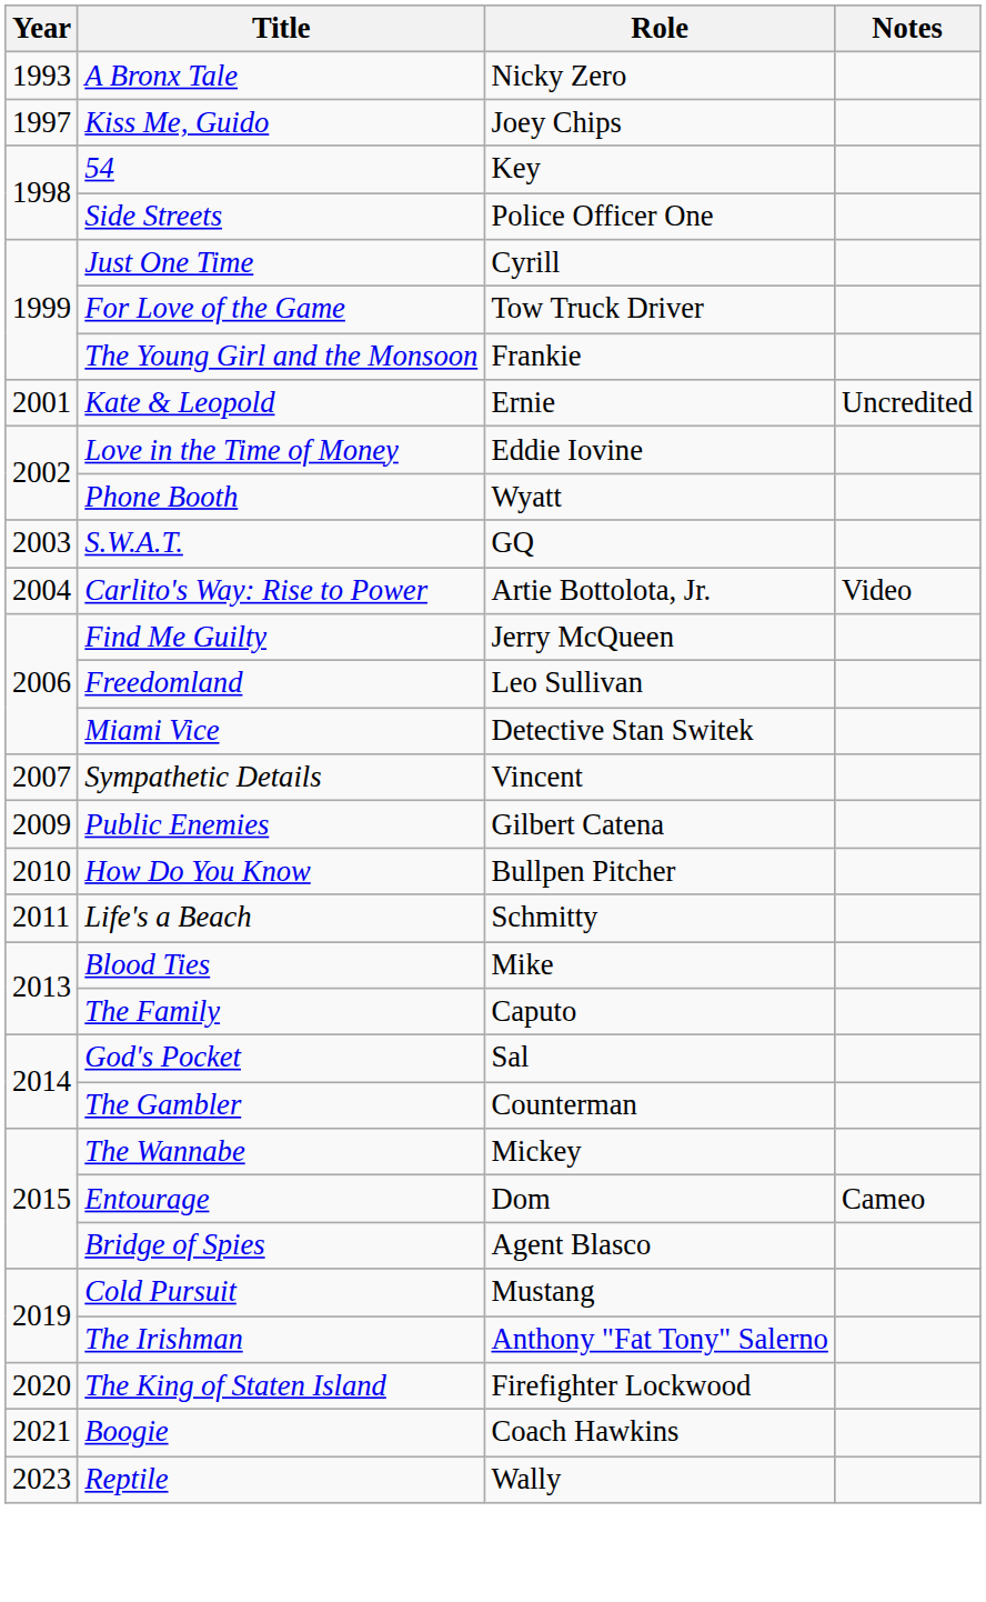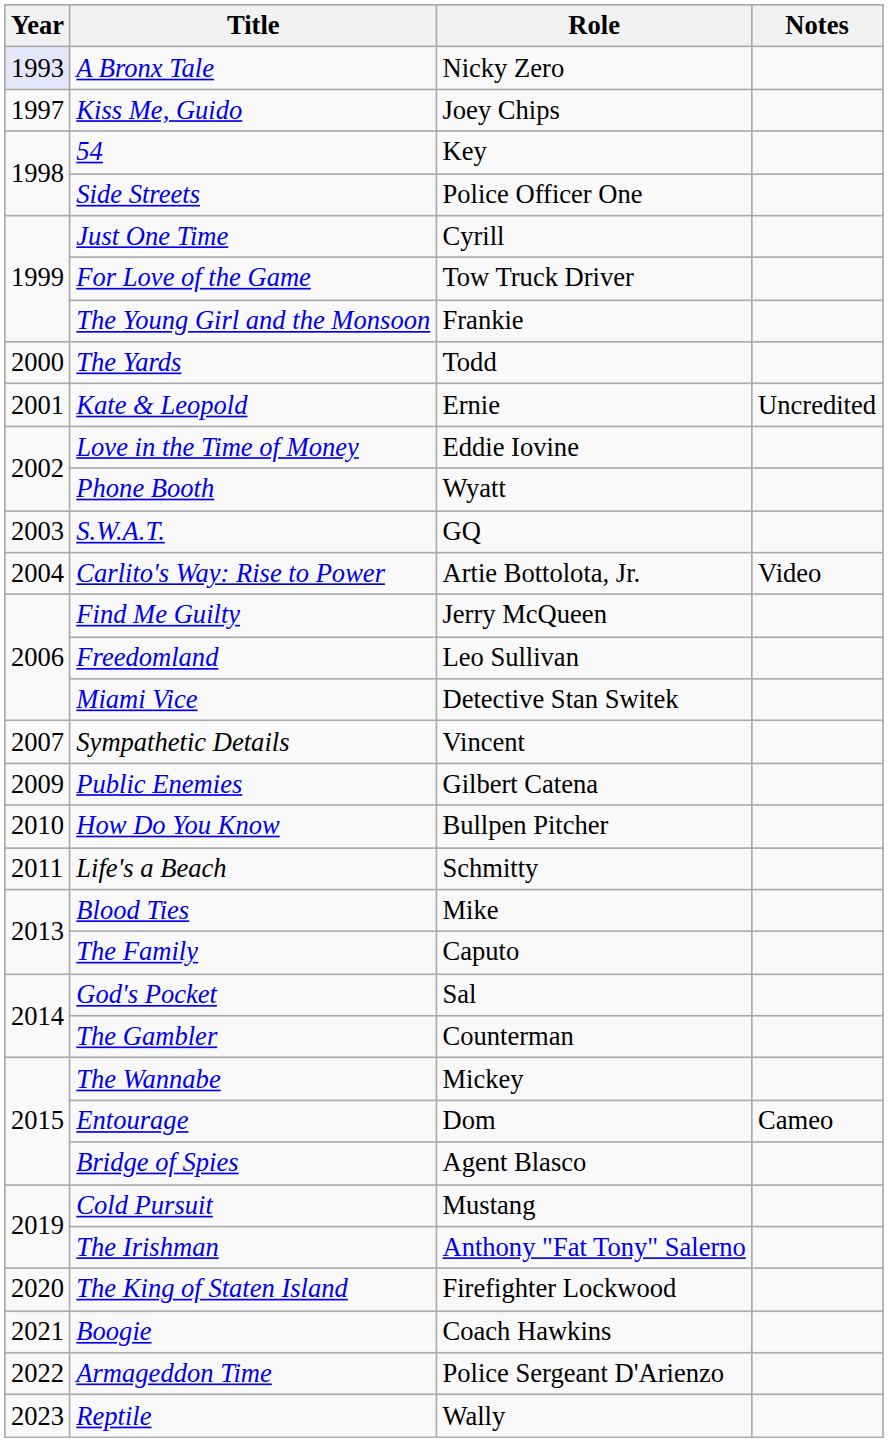 <table class="wikitable sortable">
 <tr>
 <th>Year</th>
 <th>Title</th>
 <th>Role</th>
 <th>Notes</th>
 </tr>
 <tr>
-<td>1993</td>
+<td style="background: lavender;">1993</td>
 <td><em><a href='#'>A Bronx Tale</a></em></td>
 <td>Nicky Zero</td>
 <td></td>
 </tr>
 <tr>
 <td>1997</td>
 <td><em><a href='#'>Kiss Me, Guido</a></em></td>
 <td>Joey Chips</td>
 <td></td>
 </tr>
 <tr>
 <td rowspan="2">1998</td>
 <td><em><a href='#'>54</a></em></td>
 <td>Key</td>
 <td></td>
 </tr>
 <tr>
 <td><em><a href='#'>Side Streets</a></em></td>
 <td>Police Officer One</td>
 <td></td>
 </tr>
 <tr>
 <td rowspan="3">1999</td>
 <td><em><a href='#'>Just One Time</a></em></td>
 <td>Cyrill</td>
 <td></td>
 </tr>
 <tr>
 <td><em><a href='#'>For Love of the Game</a></em></td>
 <td>Tow Truck Driver</td>
 <td></td>
 </tr>
 <tr>
 <td><em><a href='#'>The Young Girl and the Monsoon</a></em></td>
 <td>Frankie</td>
+<td></td>
+</tr>
+<tr>
+<td>2000</td>
+<td><em><a href='#'>The Yards</a></em></td>
+<td>Todd</td>
 <td></td>
 </tr>
 <tr>
 <td>2001</td>
 <td><em><a href='#'>Kate & Leopold</a></em></td>
 <td>Ernie</td>
 <td>Uncredited</td>
 </tr>
 <tr>
 <td rowspan="2">2002</td>
 <td><em><a href='#'>Love in the Time of Money</a></em></td>
 <td>Eddie Iovine</td>
 <td></td>
 </tr>
 <tr>
 <td><em><a href='#'>Phone Booth</a></em></td>
 <td>Wyatt</td>
 <td></td>
 </tr>
 <tr>
 <td>2003</td>
 <td><em><a href='#'>S.W.A.T.</a></em></td>
 <td>GQ</td>
 <td></td>
 </tr>
 <tr>
 <td>2004</td>
 <td><em><a href='#'>Carlito's Way: Rise to Power</a></em></td>
 <td>Artie Bottolota, Jr.</td>
 <td>Video</td>
 </tr>
 <tr>
 <td rowspan="3">2006</td>
 <td><em><a href='#'>Find Me Guilty</a></em></td>
 <td>Jerry McQueen</td>
 <td></td>
 </tr>
 <tr>
 <td><em><a href='#'>Freedomland</a></em></td>
 <td>Leo Sullivan</td>
 <td></td>
 </tr>
 <tr>
 <td><em><a href='#'>Miami Vice</a></em></td>
 <td>Detective Stan Switek</td>
 <td></td>
 </tr>
 <tr>
 <td>2007</td>
 <td><em>Sympathetic Details</em></td>
 <td>Vincent</td>
 <td></td>
 </tr>
 <tr>
 <td>2009</td>
 <td><em><a href='#'>Public Enemies</a></em></td>
 <td>Gilbert Catena</td>
 <td></td>
 </tr>
 <tr>
 <td>2010</td>
 <td><em><a href='#'>How Do You Know</a></em></td>
 <td>Bullpen Pitcher</td>
 <td></td>
 </tr>
 <tr>
 <td>2011</td>
 <td><em>Life's a Beach</em></td>
 <td>Schmitty</td>
 <td></td>
 </tr>
 <tr>
 <td rowspan="2">2013</td>
 <td><em><a href='#'>Blood Ties</a></em></td>
 <td>Mike</td>
 <td></td>
 </tr>
 <tr>
 <td><em><a href='#'>The Family</a></em></td>
 <td>Caputo</td>
 <td></td>
 </tr>
 <tr>
 <td rowspan="2">2014</td>
 <td><em><a href='#'>God's Pocket</a></em></td>
 <td>Sal</td>
 <td></td>
 </tr>
 <tr>
 <td><em><a href='#'>The Gambler</a></em></td>
 <td>Counterman</td>
 <td></td>
 </tr>
 <tr>
 <td rowspan="3">2015</td>
 <td><em><a href='#'>The Wannabe</a></em></td>
 <td>Mickey</td>
 <td></td>
 </tr>
 <tr>
 <td><em><a href='#'>Entourage</a></em></td>
 <td>Dom</td>
 <td>Cameo</td>
 </tr>
 <tr>
 <td><em><a href='#'>Bridge of Spies</a></em></td>
 <td>Agent Blasco</td>
 <td></td>
 </tr>
 <tr>
 <td rowspan="2">2019</td>
 <td><em><a href='#'>Cold Pursuit</a></em></td>
 <td>Mustang</td>
 <td></td>
 </tr>
 <tr>
 <td><em><a href='#'>The Irishman</a></em></td>
 <td><a href='#'>Anthony "Fat Tony" Salerno</a></td>
 <td></td>
 </tr>
 <tr>
 <td>2020</td>
 <td><em><a href='#'>The King of Staten Island</a></em></td>
 <td>Firefighter Lockwood</td>
 <td></td>
 </tr>
 <tr>
 <td>2021</td>
 <td><em><a href='#'>Boogie</a></em></td>
 <td>Coach Hawkins</td>
 <td></td>
 </tr>
 <tr>
+<td>2022</td>
+<td><em><a href='#'>Armageddon Time</a></em></td>
+<td>Police Sergeant D'Arienzo</td>
+<td></td>
+</tr>
+<tr>
 <td>2023</td>
 <td><em><a href='#'>Reptile</a></em></td>
 <td>Wally</td>
 <td></td>
 </tr>
 </table>
